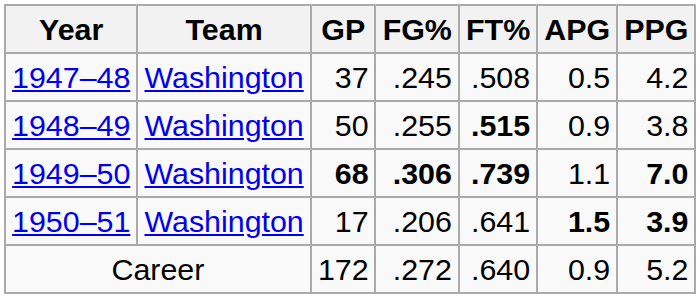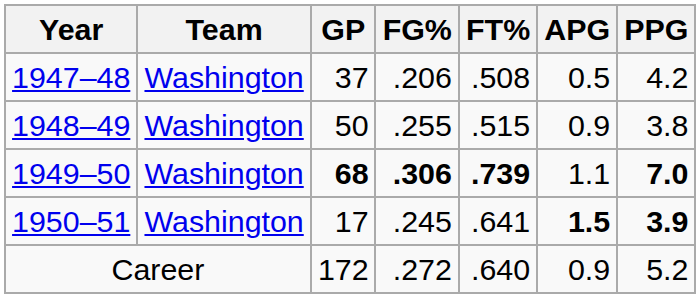 <table class="wikitable sortable" style="font-size:95%; text-align:right;">
 <tr>
 <th>Year</th>
 <th>Team</th>
 <th>GP</th>
 <th>FG%</th>
 <th>FT%</th>
 <th>APG</th>
 <th>PPG</th>
 </tr>
 <tr>
 <td style="text-align:left;"><a href='#'>1947–48</a></td>
 <td style="text-align:left;"><a href='#'>Washington</a></td>
 <td>37</td>
-<td>.245</td>
+<td>.206</td>
 <td>.508</td>
 <td>0.5</td>
 <td>4.2</td>
 </tr>
 <tr>
 <td style="text-align:left;"><a href='#'>1948–49</a></td>
 <td style="text-align:left;"><a href='#'>Washington</a></td>
 <td>50</td>
 <td>.255</td>
-<td><strong>.515</strong></td>
+<td>.515</td>
 <td>0.9</td>
 <td>3.8</td>
 </tr>
 <tr>
 <td style="text-align:left;"><a href='#'>1949–50</a></td>
 <td style="text-align:left;"><a href='#'>Washington</a></td>
 <td><strong>68</strong></td>
 <td><strong>.306</strong></td>
 <td><strong>.739</strong></td>
 <td>1.1</td>
 <td><strong>7.0</strong></td>
 </tr>
 <tr>
 <td style="text-align:left;"><a href='#'>1950–51</a></td>
 <td style="text-align:left;"><a href='#'>Washington</a></td>
 <td>17</td>
-<td>.206</td>
+<td>.245</td>
 <td>.641</td>
 <td><strong>1.5</strong></td>
 <td><strong>3.9</strong></td>
 </tr>
 <tr>
 <td style="text-align:center;" colspan="2">Career</td>
 <td>172</td>
 <td>.272</td>
 <td>.640</td>
 <td>0.9</td>
 <td>5.2</td>
 </tr>
 <tr>
 </tr>
 </table>
